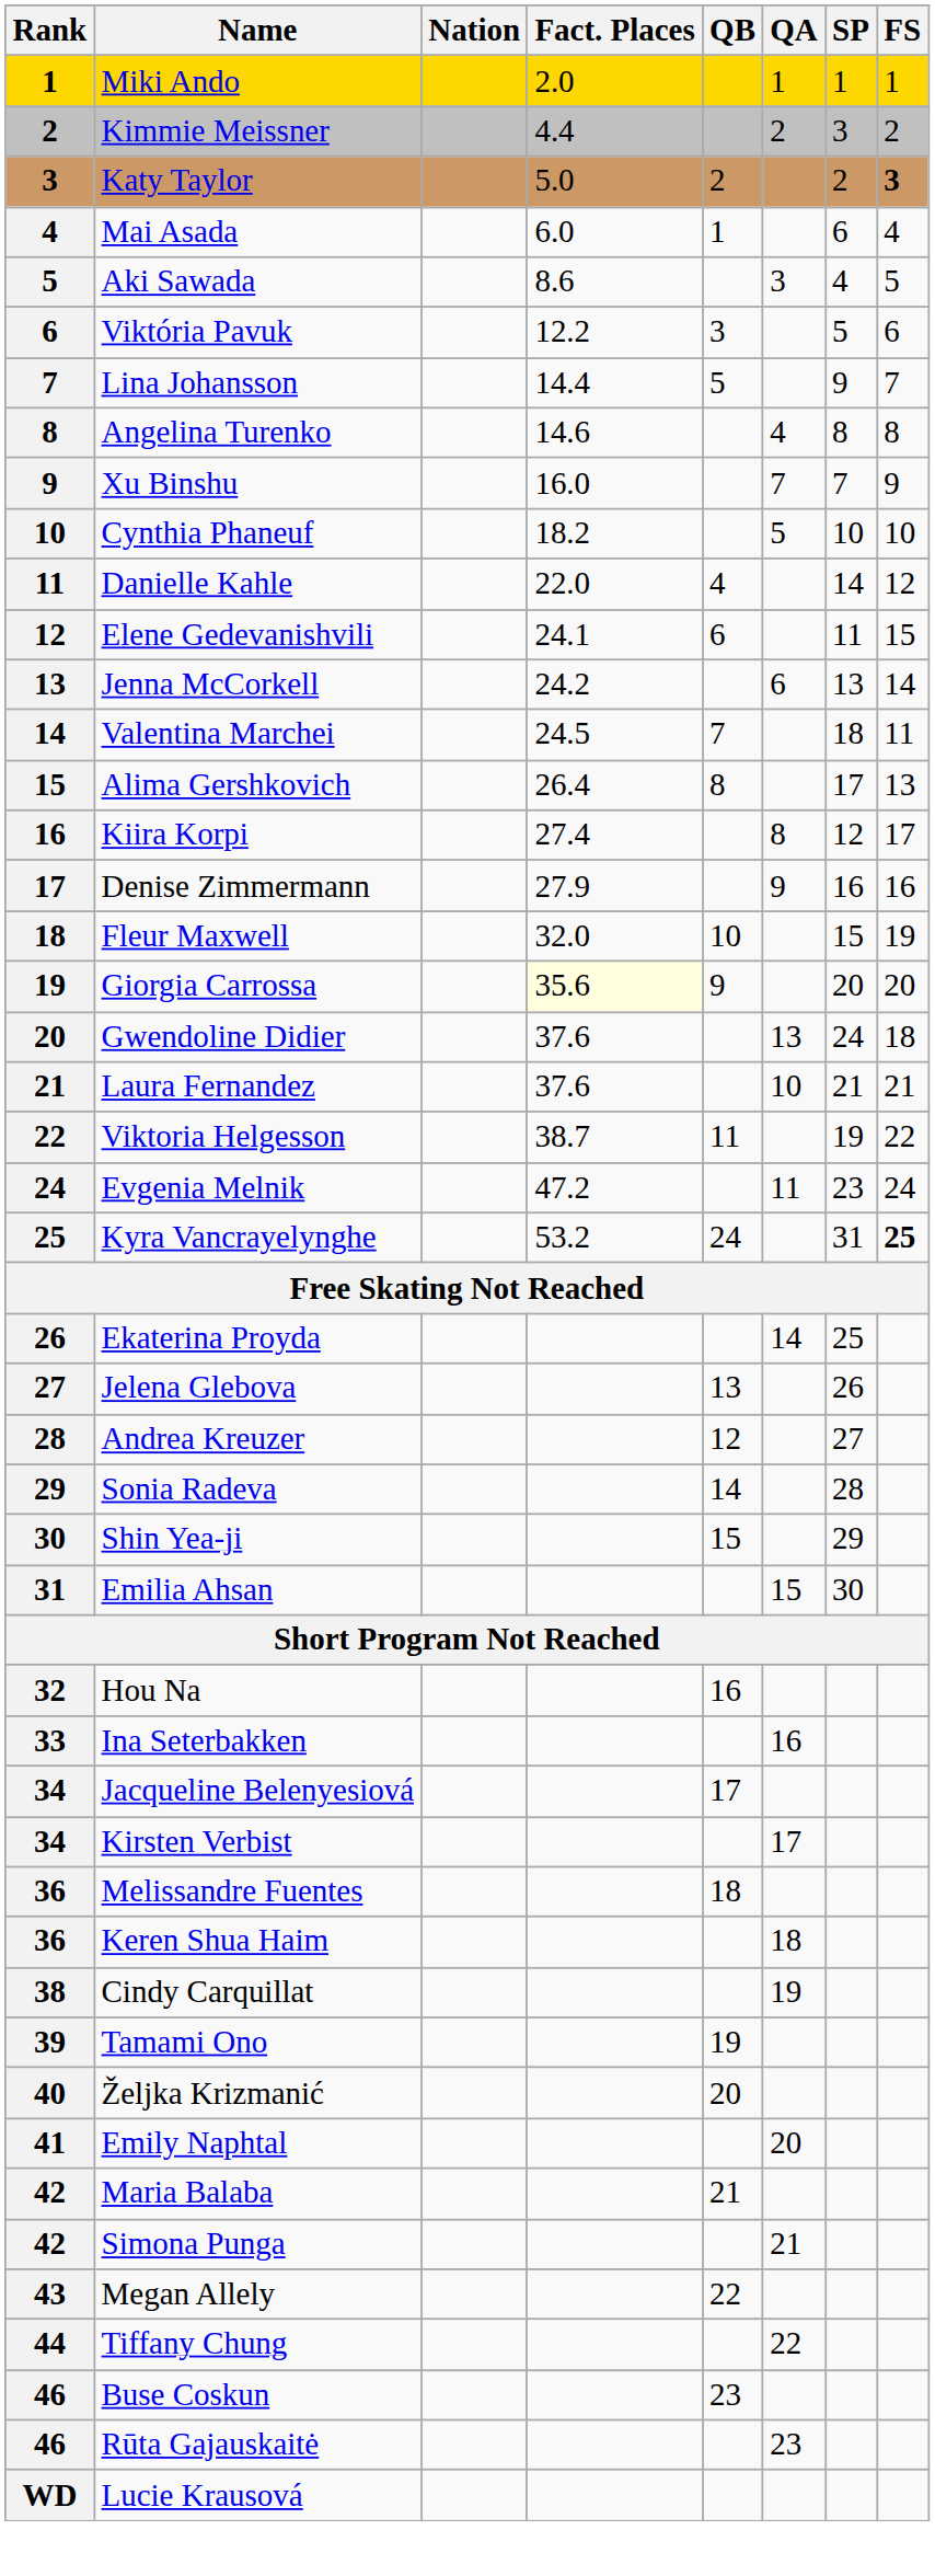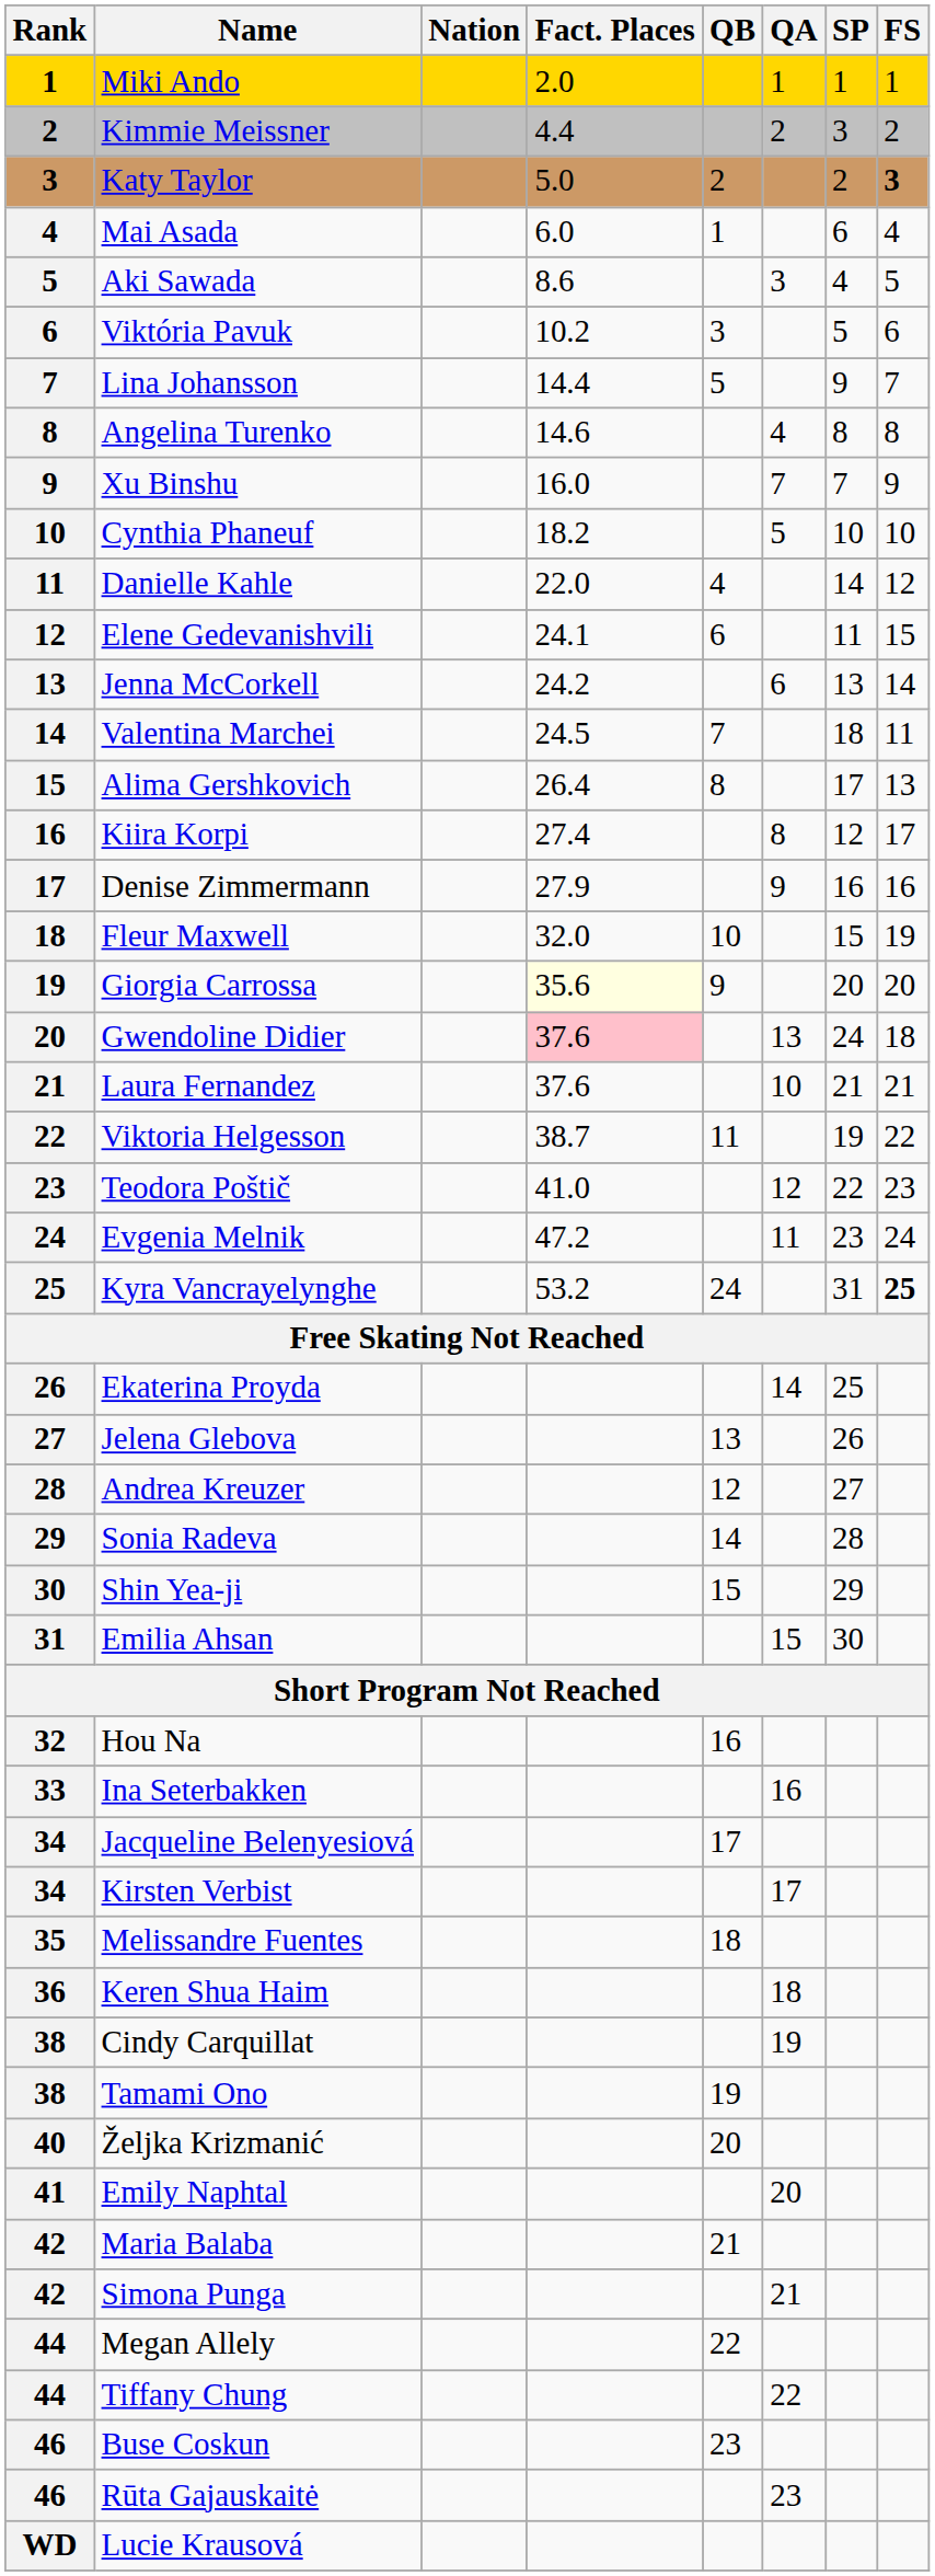 <table class="wikitable">
 <tr>
 <th>Rank</th>
 <th>Name</th>
 <th>Nation</th>
 <th>Fact. Places</th>
 <th>QB</th>
 <th>QA</th>
 <th>SP</th>
 <th>FS</th>
 </tr>
 <tr bgcolor=gold>
 <td align=center><strong>1</strong></td>
 <td><a href='#'>Miki Ando</a></td>
 <td></td>
 <td>2.0</td>
 <td></td>
 <td>1</td>
 <td>1</td>
 <td>1</td>
 </tr>
 <tr bgcolor=silver>
 <td align=center><strong>2</strong></td>
 <td><a href='#'>Kimmie Meissner</a></td>
 <td></td>
 <td>4.4</td>
 <td></td>
 <td>2</td>
 <td>3</td>
 <td>2</td>
 </tr>
 <tr bgcolor=cc9966>
 <td align=center><strong>3</strong></td>
 <td><a href='#'>Katy Taylor</a></td>
 <td></td>
 <td>5.0</td>
 <td>2</td>
 <td></td>
 <td>2</td>
 <td><strong>3</strong></td>
 </tr>
 <tr>
 <th>4</th>
 <td><a href='#'>Mai Asada</a></td>
 <td></td>
 <td>6.0</td>
 <td>1</td>
 <td></td>
 <td>6</td>
 <td>4</td>
 </tr>
 <tr>
 <th>5</th>
 <td><a href='#'>Aki Sawada</a></td>
 <td></td>
 <td>8.6</td>
 <td></td>
 <td>3</td>
 <td>4</td>
 <td>5</td>
 </tr>
 <tr>
 <th>6</th>
 <td><a href='#'>Viktória Pavuk</a></td>
 <td></td>
-<td>12.2</td>
+<td>10.2</td>
 <td>3</td>
 <td></td>
 <td>5</td>
 <td>6</td>
 </tr>
 <tr>
 <th>7</th>
 <td><a href='#'>Lina Johansson</a></td>
 <td></td>
 <td>14.4</td>
 <td>5</td>
 <td></td>
 <td>9</td>
 <td>7</td>
 </tr>
 <tr>
 <th>8</th>
 <td><a href='#'>Angelina Turenko</a></td>
 <td></td>
 <td>14.6</td>
 <td></td>
 <td>4</td>
 <td>8</td>
 <td>8</td>
 </tr>
 <tr>
 <th>9</th>
 <td><a href='#'>Xu Binshu</a></td>
 <td></td>
 <td>16.0</td>
 <td></td>
 <td>7</td>
 <td>7</td>
 <td>9</td>
 </tr>
 <tr>
 <th>10</th>
 <td><a href='#'>Cynthia Phaneuf</a></td>
 <td></td>
 <td>18.2</td>
 <td></td>
 <td>5</td>
 <td>10</td>
 <td>10</td>
 </tr>
 <tr>
 <th>11</th>
 <td><a href='#'>Danielle Kahle</a></td>
 <td></td>
 <td>22.0</td>
 <td>4</td>
 <td></td>
 <td>14</td>
 <td>12</td>
 </tr>
 <tr>
 <th>12</th>
 <td><a href='#'>Elene Gedevanishvili</a></td>
 <td></td>
 <td>24.1</td>
 <td>6</td>
 <td></td>
 <td>11</td>
 <td>15</td>
 </tr>
 <tr>
 <th>13</th>
 <td><a href='#'>Jenna McCorkell</a></td>
 <td></td>
 <td>24.2</td>
 <td></td>
 <td>6</td>
 <td>13</td>
 <td>14</td>
 </tr>
 <tr>
 <th>14</th>
 <td><a href='#'>Valentina Marchei</a></td>
 <td></td>
 <td>24.5</td>
 <td>7</td>
 <td></td>
 <td>18</td>
 <td>11</td>
 </tr>
 <tr>
 <th>15</th>
 <td><a href='#'>Alima Gershkovich</a></td>
 <td></td>
 <td>26.4</td>
 <td>8</td>
 <td></td>
 <td>17</td>
 <td>13</td>
 </tr>
 <tr>
 <th>16</th>
 <td><a href='#'>Kiira Korpi</a></td>
 <td></td>
 <td>27.4</td>
 <td></td>
 <td>8</td>
 <td>12</td>
 <td>17</td>
 </tr>
 <tr>
 <th>17</th>
 <td>Denise Zimmermann</td>
 <td></td>
 <td>27.9</td>
 <td></td>
 <td>9</td>
 <td>16</td>
 <td>16</td>
 </tr>
 <tr>
 <th>18</th>
 <td><a href='#'>Fleur Maxwell</a></td>
 <td></td>
 <td>32.0</td>
 <td>10</td>
 <td></td>
 <td>15</td>
 <td>19</td>
 </tr>
 <tr>
 <th>19</th>
 <td><a href='#'>Giorgia Carrossa</a></td>
 <td></td>
 <td style="background: lightyellow;">35.6</td>
 <td>9</td>
 <td></td>
 <td>20</td>
 <td>20</td>
 </tr>
 <tr>
 <th>20</th>
 <td><a href='#'>Gwendoline Didier</a></td>
 <td></td>
-<td>37.6</td>
+<td style="background: pink;">37.6</td>
 <td></td>
 <td>13</td>
 <td>24</td>
 <td>18</td>
 </tr>
 <tr>
 <th>21</th>
 <td><a href='#'>Laura Fernandez</a></td>
 <td></td>
 <td>37.6</td>
 <td></td>
 <td>10</td>
 <td>21</td>
 <td>21</td>
 </tr>
 <tr>
 <th>22</th>
 <td><a href='#'>Viktoria Helgesson</a></td>
 <td></td>
 <td>38.7</td>
 <td>11</td>
 <td></td>
 <td>19</td>
 <td>22</td>
+</tr>
+<tr>
+<th>23</th>
+<td><a href='#'>Teodora Poštič</a></td>
+<td></td>
+<td>41.0</td>
+<td></td>
+<td>12</td>
+<td>22</td>
+<td>23</td>
 </tr>
 <tr>
 <th>24</th>
 <td><a href='#'>Evgenia Melnik</a></td>
 <td></td>
 <td>47.2</td>
 <td></td>
 <td>11</td>
 <td>23</td>
 <td>24</td>
 </tr>
 <tr>
 <th>25</th>
 <td><a href='#'>Kyra Vancrayelynghe</a></td>
 <td></td>
 <td>53.2</td>
 <td>24</td>
 <td></td>
 <td>31</td>
 <td><strong>25</strong></td>
 </tr>
 <tr>
 <th colspan=8>Free Skating Not Reached</th>
 </tr>
 <tr>
 <th>26</th>
 <td><a href='#'>Ekaterina Proyda</a></td>
 <td></td>
 <td></td>
 <td></td>
 <td>14</td>
 <td>25</td>
 <td></td>
 </tr>
 <tr>
 <th>27</th>
 <td><a href='#'>Jelena Glebova</a></td>
 <td></td>
 <td></td>
 <td>13</td>
 <td></td>
 <td>26</td>
 <td></td>
 </tr>
 <tr>
 <th>28</th>
 <td><a href='#'>Andrea Kreuzer</a></td>
 <td></td>
 <td></td>
 <td>12</td>
 <td></td>
 <td>27</td>
 <td></td>
 </tr>
 <tr>
 <th>29</th>
 <td><a href='#'>Sonia Radeva</a></td>
 <td></td>
 <td></td>
 <td>14</td>
 <td></td>
 <td>28</td>
 <td></td>
 </tr>
 <tr>
 <th>30</th>
 <td><a href='#'>Shin Yea-ji</a></td>
 <td></td>
 <td></td>
 <td>15</td>
 <td></td>
 <td>29</td>
 <td></td>
 </tr>
 <tr>
 <th>31</th>
 <td><a href='#'>Emilia Ahsan</a></td>
 <td></td>
 <td></td>
 <td></td>
 <td>15</td>
 <td>30</td>
 <td></td>
 </tr>
 <tr>
 <th colspan=8>Short Program Not Reached</th>
 </tr>
 <tr>
 <th>32</th>
 <td>Hou Na</td>
 <td></td>
 <td></td>
 <td>16</td>
 <td></td>
 <td></td>
 <td></td>
 </tr>
 <tr>
 <th>33</th>
 <td><a href='#'>Ina Seterbakken</a></td>
 <td></td>
 <td></td>
 <td></td>
 <td>16</td>
 <td></td>
 <td></td>
 </tr>
 <tr>
 <th>34</th>
 <td><a href='#'>Jacqueline Belenyesiová</a></td>
 <td></td>
 <td></td>
 <td>17</td>
 <td></td>
 <td></td>
 <td></td>
 </tr>
 <tr>
 <th>34</th>
 <td><a href='#'>Kirsten Verbist</a></td>
 <td></td>
 <td></td>
 <td></td>
 <td>17</td>
 <td></td>
 <td></td>
 </tr>
 <tr>
-<th>36</th>
+<th>35</th>
 <td><a href='#'>Melissandre Fuentes</a></td>
 <td></td>
 <td></td>
 <td>18</td>
 <td></td>
 <td></td>
 <td></td>
 </tr>
 <tr>
 <th>36</th>
 <td><a href='#'>Keren Shua Haim</a></td>
 <td></td>
 <td></td>
 <td></td>
 <td>18</td>
 <td></td>
 <td></td>
 </tr>
 <tr>
 <th>38</th>
 <td>Cindy Carquillat</td>
 <td></td>
 <td></td>
 <td></td>
 <td>19</td>
 <td></td>
 <td></td>
 </tr>
 <tr>
-<th>39</th>
+<th>38</th>
 <td><a href='#'>Tamami Ono</a></td>
 <td></td>
 <td></td>
 <td>19</td>
 <td></td>
 <td></td>
 <td></td>
 </tr>
 <tr>
 <th>40</th>
 <td>Željka Krizmanić</td>
 <td></td>
 <td></td>
 <td>20</td>
 <td></td>
 <td></td>
 <td></td>
 </tr>
 <tr>
 <th>41</th>
 <td><a href='#'>Emily Naphtal</a></td>
 <td></td>
 <td></td>
 <td></td>
 <td>20</td>
 <td></td>
 <td></td>
 </tr>
 <tr>
 <th>42</th>
 <td><a href='#'>Maria Balaba</a></td>
 <td></td>
 <td></td>
 <td>21</td>
 <td></td>
 <td></td>
 <td></td>
 </tr>
 <tr>
 <th>42</th>
 <td><a href='#'>Simona Punga</a></td>
 <td></td>
 <td></td>
 <td></td>
 <td>21</td>
 <td></td>
 <td></td>
 </tr>
 <tr>
-<th>43</th>
+<th>44</th>
 <td>Megan Allely</td>
 <td></td>
 <td></td>
 <td>22</td>
 <td></td>
 <td></td>
 <td></td>
 </tr>
 <tr>
 <th>44</th>
 <td><a href='#'>Tiffany Chung</a></td>
 <td></td>
 <td></td>
 <td></td>
 <td>22</td>
 <td></td>
 <td></td>
 </tr>
 <tr>
 <th>46</th>
 <td><a href='#'>Buse Coskun</a></td>
 <td></td>
 <td></td>
 <td>23</td>
 <td></td>
 <td></td>
 <td></td>
 </tr>
 <tr>
 <th>46</th>
 <td><a href='#'>Rūta Gajauskaitė</a></td>
 <td></td>
 <td></td>
 <td></td>
 <td>23</td>
 <td></td>
 <td></td>
 </tr>
 <tr>
 <th>WD</th>
 <td><a href='#'>Lucie Krausová</a></td>
 <td></td>
 <td></td>
 <td></td>
 <td></td>
 <td></td>
 <td></td>
 </tr>
 </table>
